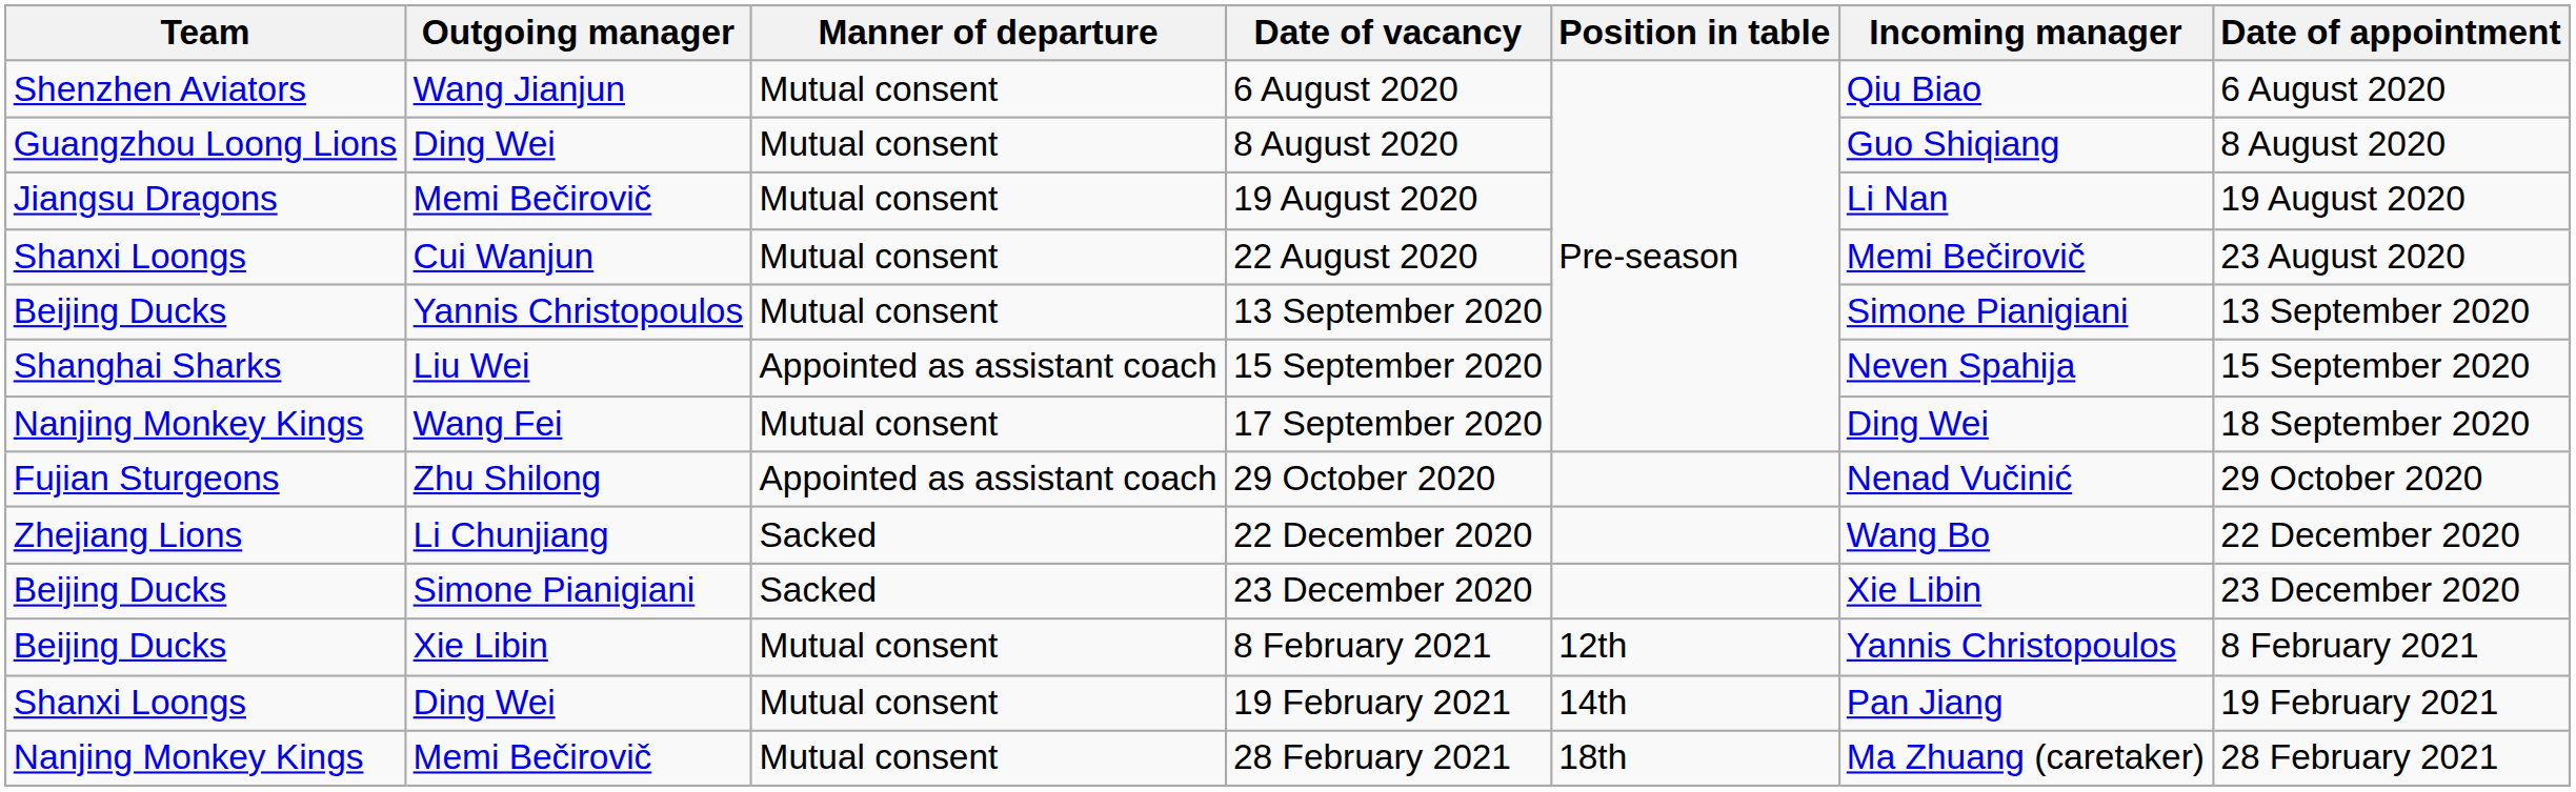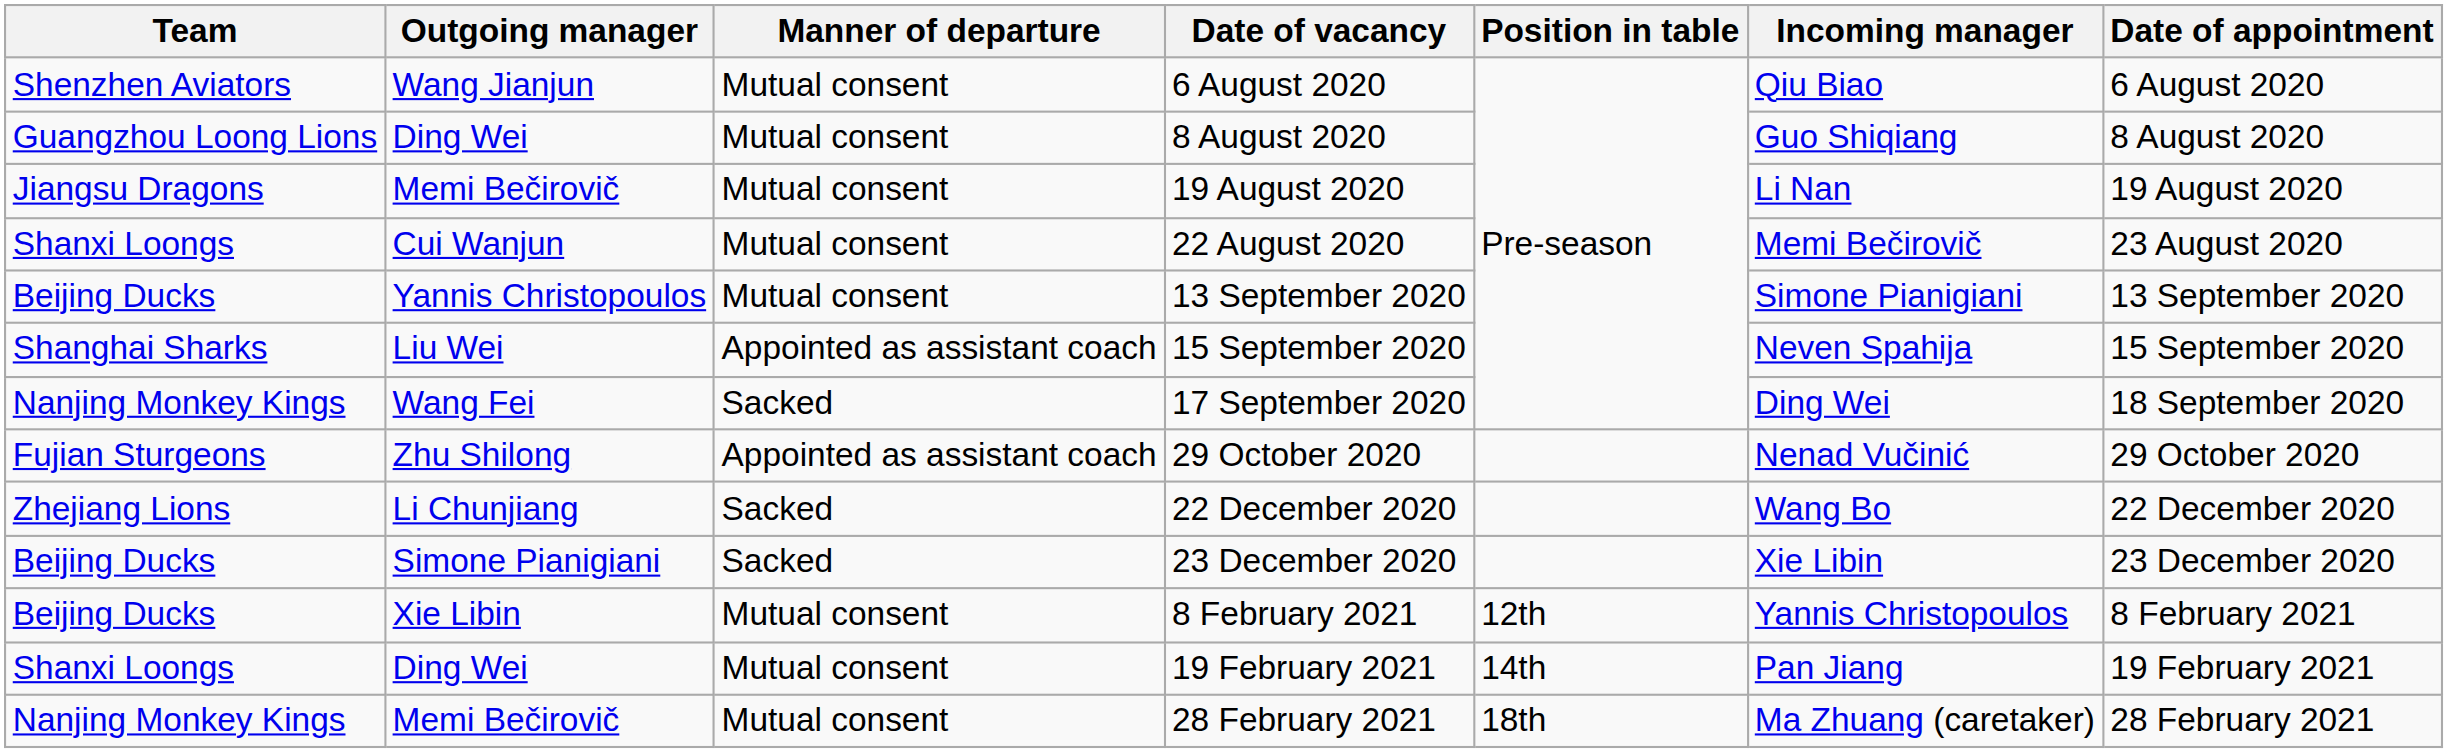 <table class="wikitable">
 <tr>
 <th>Team</th>
 <th>Outgoing manager</th>
 <th>Manner of departure</th>
 <th>Date of vacancy</th>
 <th>Position in table</th>
 <th>Incoming manager</th>
 <th>Date of appointment</th>
 </tr>
 <tr>
 <td><a href='#'>Shenzhen Aviators</a></td>
 <td> <a href='#'>Wang Jianjun</a></td>
 <td>Mutual consent</td>
 <td>6 August 2020</td>
 <td rowspan=7>Pre-season</td>
 <td> <a href='#'>Qiu Biao</a></td>
 <td>6 August 2020</td>
 </tr>
 <tr>
 <td><a href='#'>Guangzhou Loong Lions</a></td>
 <td> <a href='#'>Ding Wei</a></td>
 <td>Mutual consent</td>
 <td>8 August 2020</td>
 <td> <a href='#'>Guo Shiqiang</a></td>
 <td>8 August 2020</td>
 </tr>
 <tr>
 <td><a href='#'>Jiangsu Dragons</a></td>
 <td> <a href='#'>Memi Bečirovič</a></td>
 <td>Mutual consent</td>
 <td>19 August 2020</td>
 <td> <a href='#'>Li Nan</a></td>
 <td>19 August 2020</td>
 </tr>
 <tr>
 <td><a href='#'>Shanxi Loongs</a></td>
 <td> <a href='#'>Cui Wanjun</a></td>
 <td>Mutual consent</td>
 <td>22 August 2020</td>
 <td> <a href='#'>Memi Bečirovič</a></td>
 <td>23 August 2020</td>
 </tr>
 <tr>
 <td><a href='#'>Beijing Ducks</a></td>
 <td> <a href='#'>Yannis Christopoulos</a></td>
 <td>Mutual consent</td>
 <td>13 September 2020</td>
 <td> <a href='#'>Simone Pianigiani</a></td>
 <td>13 September 2020</td>
 </tr>
 <tr>
 <td><a href='#'>Shanghai Sharks</a></td>
 <td> <a href='#'>Liu Wei</a></td>
 <td>Appointed as assistant coach</td>
 <td>15 September 2020</td>
 <td> <a href='#'>Neven Spahija</a></td>
 <td>15 September 2020</td>
 </tr>
 <tr>
 <td><a href='#'>Nanjing Monkey Kings</a></td>
 <td> <a href='#'>Wang Fei</a></td>
-<td>Mutual consent</td>
+<td>Sacked</td>
 <td>17 September 2020</td>
 <td> <a href='#'>Ding Wei</a></td>
 <td>18 September 2020</td>
 </tr>
 <tr>
 <td><a href='#'>Fujian Sturgeons</a></td>
 <td> <a href='#'>Zhu Shilong</a></td>
 <td>Appointed as assistant coach</td>
 <td>29 October 2020</td>
 <td></td>
 <td> <a href='#'>Nenad Vučinić</a></td>
 <td>29 October 2020</td>
 </tr>
 <tr>
 <td><a href='#'>Zhejiang Lions</a></td>
 <td> <a href='#'>Li Chunjiang</a></td>
 <td>Sacked</td>
 <td>22 December 2020</td>
 <td></td>
 <td> <a href='#'>Wang Bo</a></td>
 <td>22 December 2020</td>
 </tr>
 <tr>
 <td><a href='#'>Beijing Ducks</a></td>
 <td> <a href='#'>Simone Pianigiani</a></td>
 <td>Sacked</td>
 <td>23 December 2020</td>
 <td></td>
 <td> <a href='#'>Xie Libin</a></td>
 <td>23 December 2020</td>
 </tr>
 <tr>
 <td><a href='#'>Beijing Ducks</a></td>
 <td> <a href='#'>Xie Libin</a></td>
 <td>Mutual consent</td>
 <td>8 February 2021</td>
 <td>12th</td>
 <td> <a href='#'>Yannis Christopoulos</a></td>
 <td>8 February 2021</td>
 </tr>
 <tr>
 <td><a href='#'>Shanxi Loongs</a></td>
 <td> <a href='#'>Ding Wei</a></td>
 <td>Mutual consent</td>
 <td>19 February 2021</td>
 <td>14th</td>
 <td> <a href='#'>Pan Jiang</a></td>
 <td>19 February 2021</td>
 </tr>
 <tr>
 <td><a href='#'>Nanjing Monkey Kings</a></td>
 <td> <a href='#'>Memi Bečirovič</a></td>
 <td>Mutual consent</td>
 <td>28 February 2021</td>
 <td>18th</td>
 <td> <a href='#'>Ma Zhuang</a> (caretaker)</td>
 <td>28 February 2021</td>
 </tr>
 </table>
